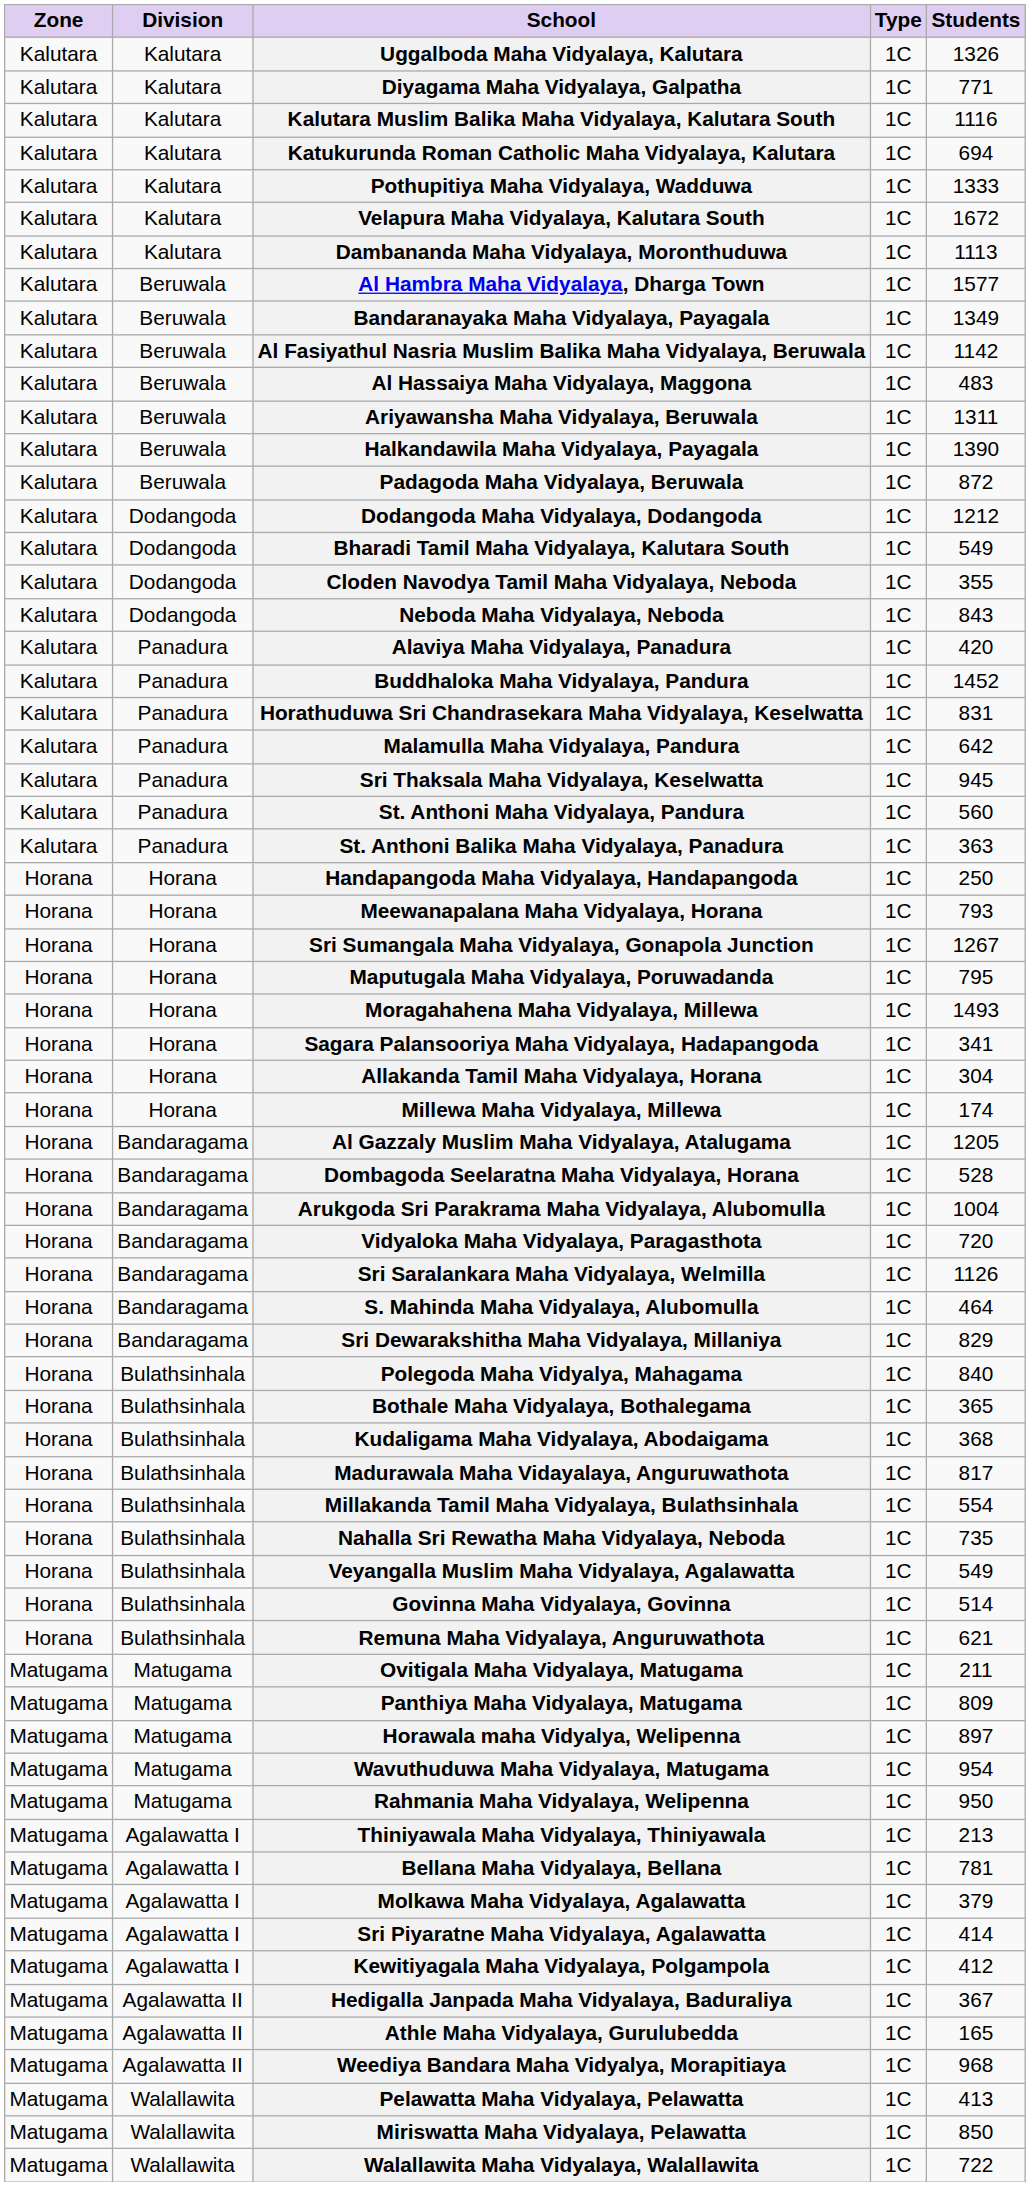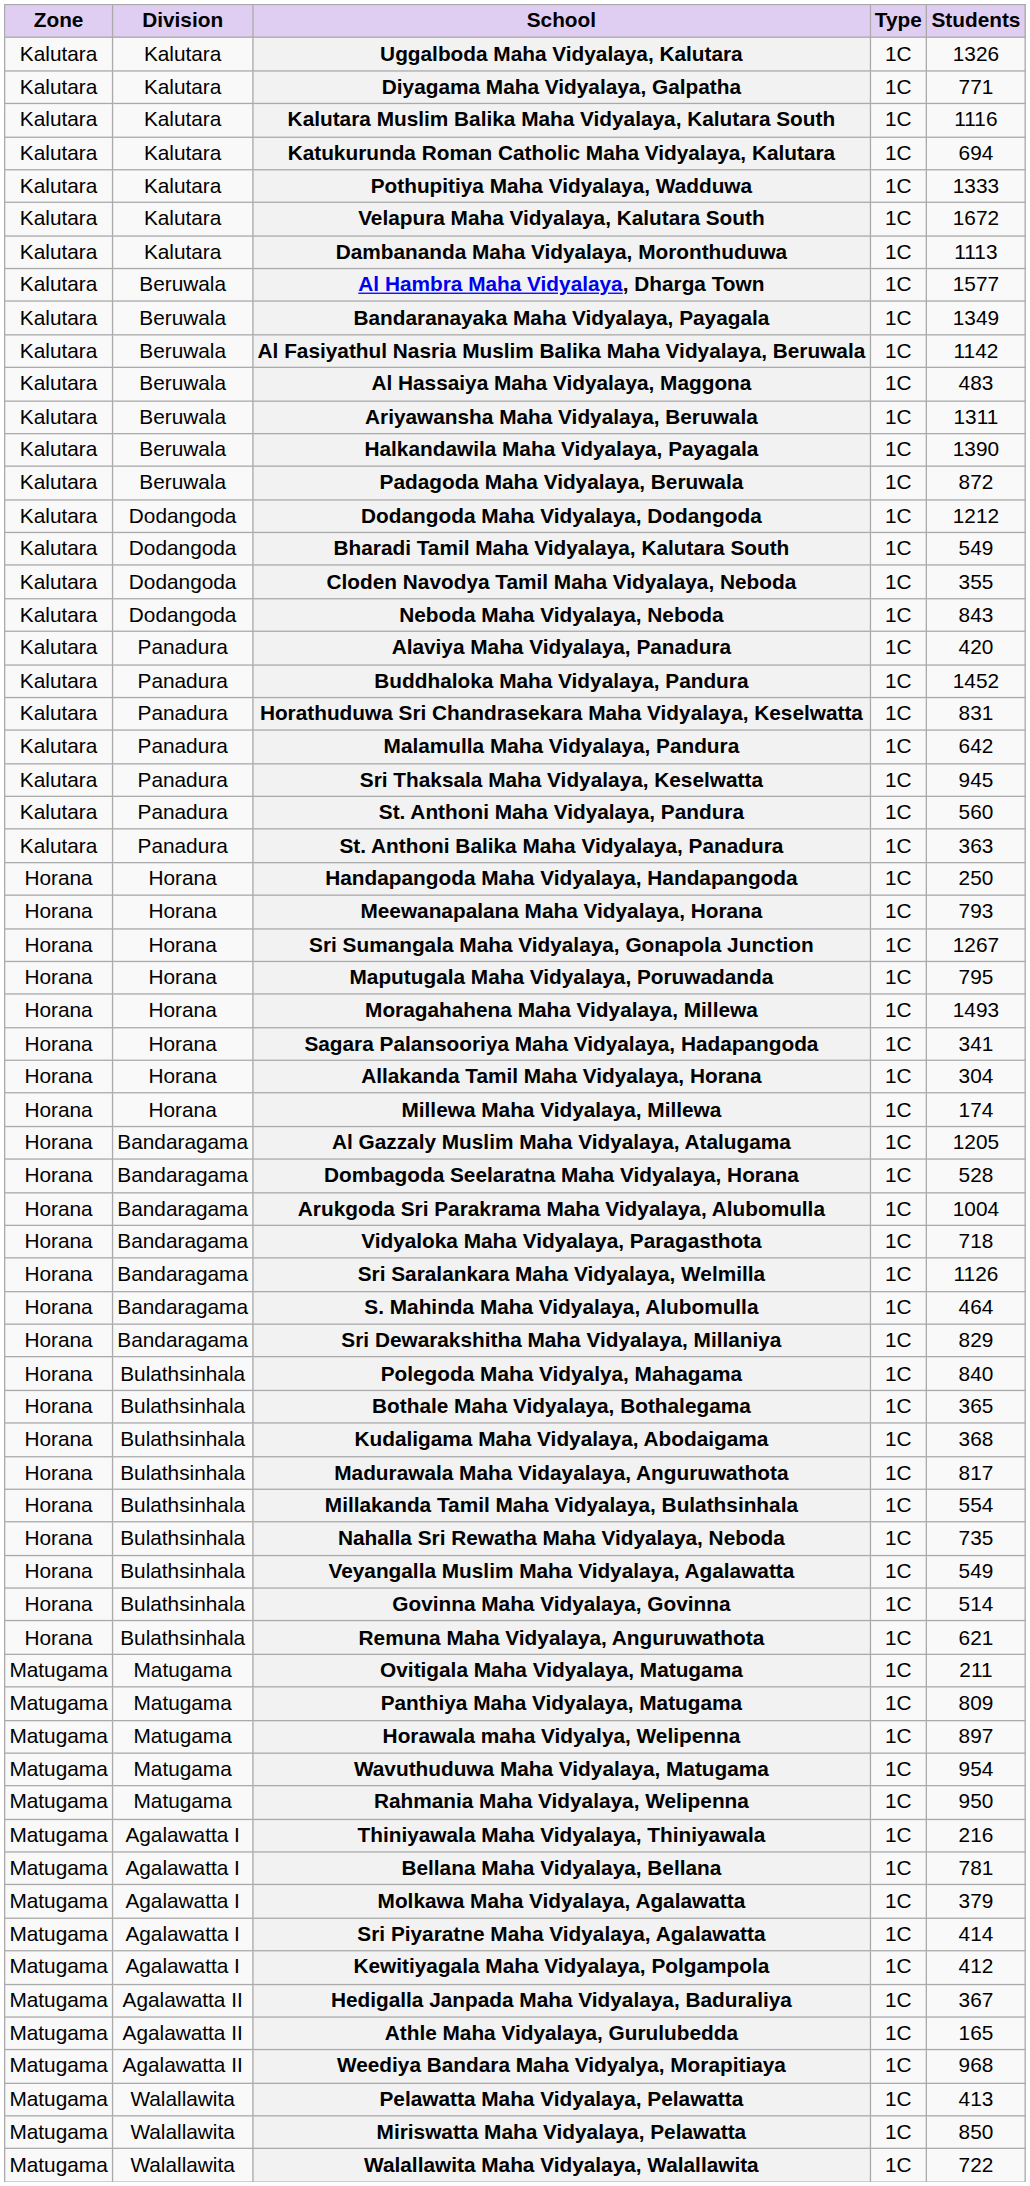 <table class="wikitable sortable" style="text-align:center; font-size:100%">
 <tr valign="bottom">
 <th style="background-color:#E0CEF2;">Zone</th>
 <th style="background-color:#E0CEF2;">Division</th>
 <th style="background-color:#E0CEF2;">School</th>
 <th style="background-color:#E0CEF2;">Type</th>
 <th style="background-color:#E0CEF2;">Students</th>
 </tr>
 <tr>
 <td>Kalutara</td>
 <td>Kalutara</td>
 <th>Uggalboda Maha Vidyalaya, Kalutara</th>
 <td>1C</td>
 <td>1326</td>
 </tr>
 <tr>
 <td>Kalutara</td>
 <td>Kalutara</td>
 <th>Diyagama Maha Vidyalaya, Galpatha</th>
 <td>1C</td>
 <td>771</td>
 </tr>
 <tr>
 <td>Kalutara</td>
 <td>Kalutara</td>
 <th>Kalutara Muslim Balika Maha Vidyalaya, Kalutara South</th>
 <td>1C</td>
 <td>1116</td>
 </tr>
 <tr>
 <td>Kalutara</td>
 <td>Kalutara</td>
 <th>Katukurunda Roman Catholic Maha Vidyalaya, Kalutara</th>
 <td>1C</td>
 <td>694</td>
 </tr>
 <tr>
 <td>Kalutara</td>
 <td>Kalutara</td>
 <th>Pothupitiya Maha Vidyalaya, Wadduwa</th>
 <td>1C</td>
 <td>1333</td>
 </tr>
 <tr>
 <td>Kalutara</td>
 <td>Kalutara</td>
 <th>Velapura Maha Vidyalaya, Kalutara South</th>
 <td>1C</td>
 <td>1672</td>
 </tr>
 <tr>
 <td>Kalutara</td>
 <td>Kalutara</td>
 <th>Dambananda Maha Vidyalaya, Moronthuduwa</th>
 <td>1C</td>
 <td>1113</td>
 </tr>
 <tr>
 <td>Kalutara</td>
 <td>Beruwala</td>
 <th><a href='#'>Al Hambra Maha Vidyalaya</a>, Dharga Town</th>
 <td>1C</td>
 <td>1577</td>
 </tr>
 <tr>
 <td>Kalutara</td>
 <td>Beruwala</td>
 <th>Bandaranayaka Maha Vidyalaya, Payagala</th>
 <td>1C</td>
 <td>1349</td>
 </tr>
 <tr>
 <td>Kalutara</td>
 <td>Beruwala</td>
 <th>Al Fasiyathul Nasria Muslim Balika Maha Vidyalaya, Beruwala</th>
 <td>1C</td>
 <td>1142</td>
 </tr>
 <tr>
 <td>Kalutara</td>
 <td>Beruwala</td>
 <th>Al Hassaiya Maha Vidyalaya, Maggona</th>
 <td>1C</td>
 <td>483</td>
 </tr>
 <tr>
 <td>Kalutara</td>
 <td>Beruwala</td>
 <th>Ariyawansha Maha Vidyalaya, Beruwala</th>
 <td>1C</td>
 <td>1311</td>
 </tr>
 <tr>
 <td>Kalutara</td>
 <td>Beruwala</td>
 <th>Halkandawila Maha Vidyalaya, Payagala</th>
 <td>1C</td>
 <td>1390</td>
 </tr>
 <tr>
 <td>Kalutara</td>
 <td>Beruwala</td>
 <th>Padagoda Maha Vidyalaya, Beruwala</th>
 <td>1C</td>
 <td>872</td>
 </tr>
 <tr>
 <td>Kalutara</td>
 <td>Dodangoda</td>
 <th>Dodangoda Maha Vidyalaya, Dodangoda</th>
 <td>1C</td>
 <td>1212</td>
 </tr>
 <tr>
 <td>Kalutara</td>
 <td>Dodangoda</td>
 <th>Bharadi Tamil Maha Vidyalaya, Kalutara South</th>
 <td>1C</td>
 <td>549</td>
 </tr>
 <tr>
 <td>Kalutara</td>
 <td>Dodangoda</td>
 <th>Cloden Navodya Tamil Maha Vidyalaya, Neboda</th>
 <td>1C</td>
 <td>355</td>
 </tr>
 <tr>
 <td>Kalutara</td>
 <td>Dodangoda</td>
 <th>Neboda Maha Vidyalaya, Neboda</th>
 <td>1C</td>
 <td>843</td>
 </tr>
 <tr>
 <td>Kalutara</td>
 <td>Panadura</td>
 <th>Alaviya Maha Vidyalaya, Panadura</th>
 <td>1C</td>
 <td>420</td>
 </tr>
 <tr>
 <td>Kalutara</td>
 <td>Panadura</td>
 <th>Buddhaloka Maha Vidyalaya, Pandura</th>
 <td>1C</td>
 <td>1452</td>
 </tr>
 <tr>
 <td>Kalutara</td>
 <td>Panadura</td>
 <th>Horathuduwa Sri Chandrasekara Maha Vidyalaya, Keselwatta</th>
 <td>1C</td>
 <td>831</td>
 </tr>
 <tr>
 <td>Kalutara</td>
 <td>Panadura</td>
 <th>Malamulla Maha Vidyalaya, Pandura</th>
 <td>1C</td>
 <td>642</td>
 </tr>
 <tr>
 <td>Kalutara</td>
 <td>Panadura</td>
 <th>Sri Thaksala Maha Vidyalaya, Keselwatta</th>
 <td>1C</td>
 <td>945</td>
 </tr>
 <tr>
 <td>Kalutara</td>
 <td>Panadura</td>
 <th>St. Anthoni Maha Vidyalaya, Pandura</th>
 <td>1C</td>
 <td>560</td>
 </tr>
 <tr>
 <td>Kalutara</td>
 <td>Panadura</td>
 <th>St. Anthoni Balika Maha Vidyalaya, Panadura</th>
 <td>1C</td>
 <td>363</td>
 </tr>
 <tr>
 <td>Horana</td>
 <td>Horana</td>
 <th>Handapangoda Maha Vidyalaya, Handapangoda</th>
 <td>1C</td>
 <td>250</td>
 </tr>
 <tr>
 <td>Horana</td>
 <td>Horana</td>
 <th>Meewanapalana Maha Vidyalaya, Horana</th>
 <td>1C</td>
 <td>793</td>
 </tr>
 <tr>
 <td>Horana</td>
 <td>Horana</td>
 <th>Sri Sumangala Maha Vidyalaya, Gonapola Junction</th>
 <td>1C</td>
 <td>1267</td>
 </tr>
 <tr>
 <td>Horana</td>
 <td>Horana</td>
 <th>Maputugala Maha Vidyalaya, Poruwadanda</th>
 <td>1C</td>
 <td>795</td>
 </tr>
 <tr>
 <td>Horana</td>
 <td>Horana</td>
 <th>Moragahahena Maha Vidyalaya, Millewa</th>
 <td>1C</td>
 <td>1493</td>
 </tr>
 <tr>
 <td>Horana</td>
 <td>Horana</td>
 <th>Sagara Palansooriya Maha Vidyalaya, Hadapangoda</th>
 <td>1C</td>
 <td>341</td>
 </tr>
 <tr>
 <td>Horana</td>
 <td>Horana</td>
 <th>Allakanda Tamil Maha Vidyalaya, Horana</th>
 <td>1C</td>
 <td>304</td>
 </tr>
 <tr>
 <td>Horana</td>
 <td>Horana</td>
 <th>Millewa Maha Vidyalaya, Millewa</th>
 <td>1C</td>
 <td>174</td>
 </tr>
 <tr>
 <td>Horana</td>
 <td>Bandaragama</td>
 <th>Al Gazzaly Muslim Maha Vidyalaya, Atalugama</th>
 <td>1C</td>
 <td>1205</td>
 </tr>
 <tr>
 <td>Horana</td>
 <td>Bandaragama</td>
 <th>Dombagoda Seelaratna Maha Vidyalaya, Horana</th>
 <td>1C</td>
 <td>528</td>
 </tr>
 <tr>
 <td>Horana</td>
 <td>Bandaragama</td>
 <th>Arukgoda Sri Parakrama Maha Vidyalaya, Alubomulla</th>
 <td>1C</td>
 <td>1004</td>
 </tr>
 <tr>
 <td>Horana</td>
 <td>Bandaragama</td>
 <th>Vidyaloka Maha Vidyalaya, Paragasthota</th>
 <td>1C</td>
-<td>720</td>
+<td>718</td>
 </tr>
 <tr>
 <td>Horana</td>
 <td>Bandaragama</td>
 <th>Sri Saralankara Maha Vidyalaya, Welmilla</th>
 <td>1C</td>
 <td>1126</td>
 </tr>
 <tr>
 <td>Horana</td>
 <td>Bandaragama</td>
 <th>S. Mahinda Maha Vidyalaya, Alubomulla</th>
 <td>1C</td>
 <td>464</td>
 </tr>
 <tr>
 <td>Horana</td>
 <td>Bandaragama</td>
 <th>Sri Dewarakshitha Maha Vidyalaya, Millaniya</th>
 <td>1C</td>
 <td>829</td>
 </tr>
 <tr>
 <td>Horana</td>
 <td>Bulathsinhala</td>
 <th>Polegoda Maha Vidyalya, Mahagama</th>
 <td>1C</td>
 <td>840</td>
 </tr>
 <tr>
 <td>Horana</td>
 <td>Bulathsinhala</td>
 <th>Bothale Maha Vidyalaya, Bothalegama</th>
 <td>1C</td>
 <td>365</td>
 </tr>
 <tr>
 <td>Horana</td>
 <td>Bulathsinhala</td>
 <th>Kudaligama Maha Vidyalaya, Abodaigama</th>
 <td>1C</td>
 <td>368</td>
 </tr>
 <tr>
 <td>Horana</td>
 <td>Bulathsinhala</td>
 <th>Madurawala Maha Vidayalaya, Anguruwathota</th>
 <td>1C</td>
 <td>817</td>
 </tr>
 <tr>
 <td>Horana</td>
 <td>Bulathsinhala</td>
 <th>Millakanda Tamil Maha Vidyalaya, Bulathsinhala</th>
 <td>1C</td>
 <td>554</td>
 </tr>
 <tr>
 <td>Horana</td>
 <td>Bulathsinhala</td>
 <th>Nahalla Sri Rewatha Maha Vidyalaya, Neboda</th>
 <td>1C</td>
 <td>735</td>
 </tr>
 <tr>
 <td>Horana</td>
 <td>Bulathsinhala</td>
 <th>Veyangalla Muslim Maha Vidyalaya, Agalawatta</th>
 <td>1C</td>
 <td>549</td>
 </tr>
 <tr>
 <td>Horana</td>
 <td>Bulathsinhala</td>
 <th>Govinna Maha Vidyalaya, Govinna</th>
 <td>1C</td>
 <td>514</td>
 </tr>
 <tr>
 <td>Horana</td>
 <td>Bulathsinhala</td>
 <th>Remuna Maha Vidyalaya, Anguruwathota</th>
 <td>1C</td>
 <td>621</td>
 </tr>
 <tr>
 <td>Matugama</td>
 <td>Matugama</td>
 <th>Ovitigala Maha Vidyalaya, Matugama</th>
 <td>1C</td>
 <td>211</td>
 </tr>
 <tr>
 <td>Matugama</td>
 <td>Matugama</td>
 <th>Panthiya Maha Vidyalaya, Matugama</th>
 <td>1C</td>
 <td>809</td>
 </tr>
 <tr>
 <td>Matugama</td>
 <td>Matugama</td>
 <th>Horawala maha Vidyalya, Welipenna</th>
 <td>1C</td>
 <td>897</td>
 </tr>
 <tr>
 <td>Matugama</td>
 <td>Matugama</td>
 <th>Wavuthuduwa Maha Vidyalaya, Matugama</th>
 <td>1C</td>
 <td>954</td>
 </tr>
 <tr>
 <td>Matugama</td>
 <td>Matugama</td>
 <th>Rahmania Maha Vidyalaya, Welipenna</th>
 <td>1C</td>
 <td>950</td>
 </tr>
 <tr>
 <td>Matugama</td>
 <td>Agalawatta I</td>
 <th>Thiniyawala Maha Vidyalaya, Thiniyawala</th>
 <td>1C</td>
-<td>213</td>
+<td>216</td>
 </tr>
 <tr>
 <td>Matugama</td>
 <td>Agalawatta I</td>
 <th>Bellana Maha Vidyalaya, Bellana</th>
 <td>1C</td>
 <td>781</td>
 </tr>
 <tr>
 <td>Matugama</td>
 <td>Agalawatta I</td>
 <th>Molkawa Maha Vidyalaya, Agalawatta</th>
 <td>1C</td>
 <td>379</td>
 </tr>
 <tr>
 <td>Matugama</td>
 <td>Agalawatta I</td>
 <th>Sri Piyaratne Maha Vidyalaya, Agalawatta</th>
 <td>1C</td>
 <td>414</td>
 </tr>
 <tr>
 <td>Matugama</td>
 <td>Agalawatta I</td>
 <th>Kewitiyagala Maha Vidyalaya, Polgampola</th>
 <td>1C</td>
 <td>412</td>
 </tr>
 <tr>
 <td>Matugama</td>
 <td>Agalawatta II</td>
 <th>Hedigalla Janpada Maha Vidyalaya, Baduraliya</th>
 <td>1C</td>
 <td>367</td>
 </tr>
 <tr>
 <td>Matugama</td>
 <td>Agalawatta II</td>
 <th>Athle Maha Vidyalaya, Gurulubedda</th>
 <td>1C</td>
 <td>165</td>
 </tr>
 <tr>
 <td>Matugama</td>
 <td>Agalawatta II</td>
 <th>Weediya Bandara Maha Vidyalya, Morapitiaya</th>
 <td>1C</td>
 <td>968</td>
 </tr>
 <tr>
 <td>Matugama</td>
 <td>Walallawita</td>
 <th>Pelawatta Maha Vidyalaya, Pelawatta</th>
 <td>1C</td>
 <td>413</td>
 </tr>
 <tr>
 <td>Matugama</td>
 <td>Walallawita</td>
 <th>Miriswatta Maha Vidyalaya, Pelawatta</th>
 <td>1C</td>
 <td>850</td>
 </tr>
 <tr>
 <td>Matugama</td>
 <td>Walallawita</td>
 <th>Walallawita Maha Vidyalaya, Walallawita</th>
 <td>1C</td>
 <td>722</td>
 </tr>
 </table>
